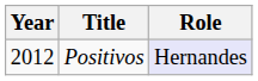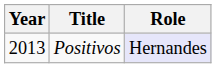 <table class="wikitable">
 <tr>
 <th>Year</th>
 <th>Title</th>
 <th>Role</th>
 </tr>
 <tr>
-<td>2012</td>
+<td>2013</td>
 <td><em>Positivos</em></td>
 <td style="background: lavender;">Hernandes</td>
 </tr>
 </table>
